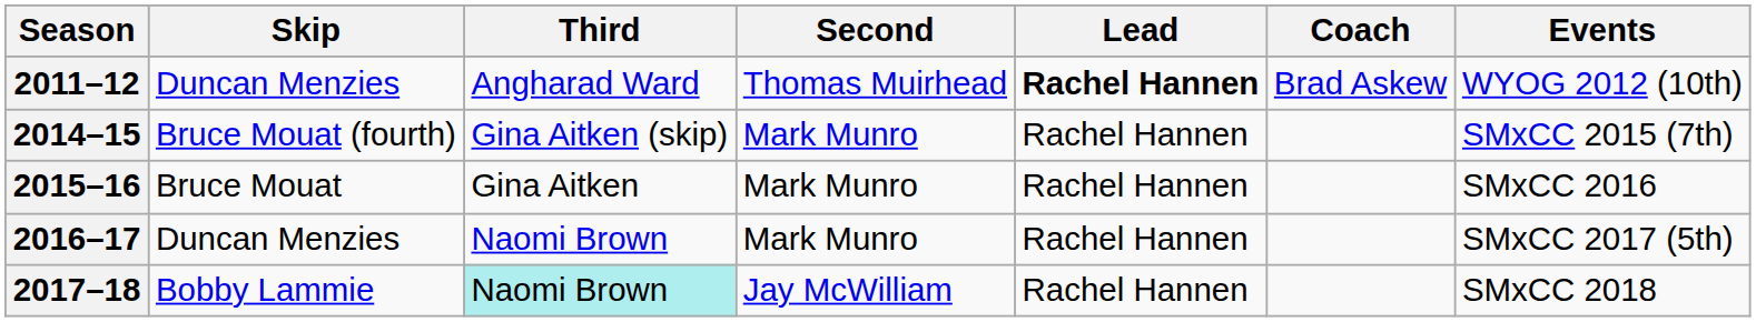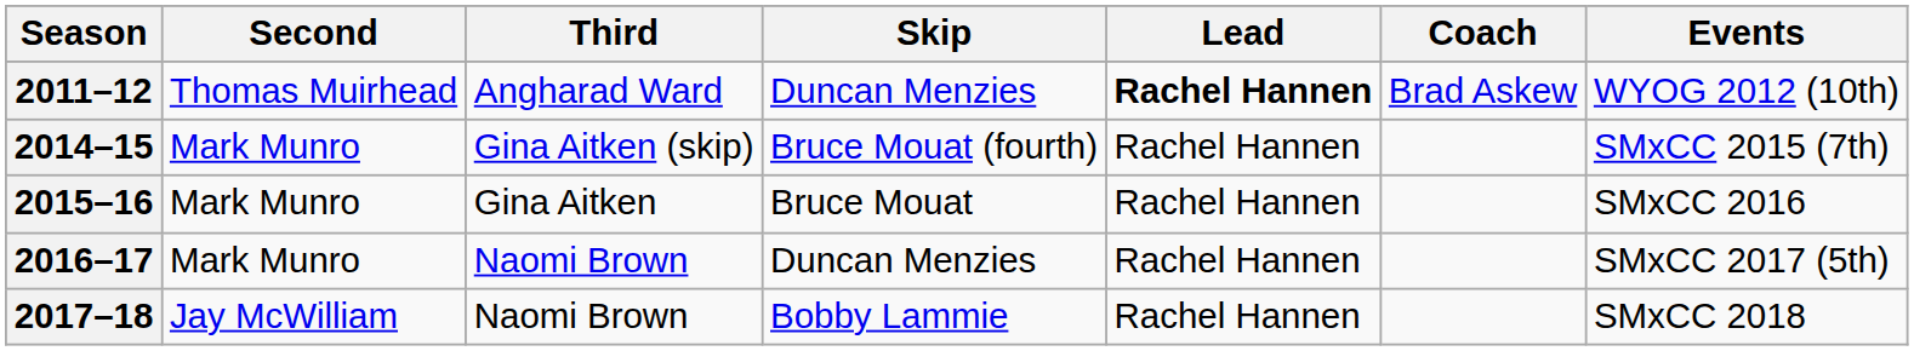 <table class="wikitable">
 <tr>
 <th scope="col">Season</th>
+<th scope="col">Second</th>
+<th scope="col">Third</th>
 <th scope="col">Skip</th>
-<th scope="col">Third</th>
-<th scope="col">Second</th>
 <th scope="col">Lead</th>
 <th scope="col">Coach</th>
 <th scope="col">Events</th>
 </tr>
 <tr>
 <th scope="row">2011–12</th>
+<td><a href='#'>Thomas Muirhead</a></td>
+<td><a href='#'>Angharad Ward</a></td>
 <td><a href='#'>Duncan Menzies</a></td>
-<td><a href='#'>Angharad Ward</a></td>
-<td><a href='#'>Thomas Muirhead</a></td>
 <td><strong>Rachel Hannen</strong></td>
 <td><a href='#'>Brad Askew</a></td>
 <td><a href='#'>WYOG 2012</a> (10th)</td>
 </tr>
 <tr>
 <th scope="row">2014–15</th>
+<td><a href='#'>Mark Munro</a></td>
+<td><a href='#'>Gina Aitken</a> (skip)</td>
 <td><a href='#'>Bruce Mouat</a> (fourth)</td>
-<td><a href='#'>Gina Aitken</a> (skip)</td>
-<td><a href='#'>Mark Munro</a></td>
 <td>Rachel Hannen</td>
 <td></td>
 <td><a href='#'>SMxCC</a> 2015 (7th)</td>
 </tr>
 <tr>
 <th scope="row">2015–16</th>
+<td>Mark Munro</td>
+<td>Gina Aitken</td>
 <td>Bruce Mouat</td>
-<td>Gina Aitken</td>
-<td>Mark Munro</td>
 <td>Rachel Hannen</td>
 <td></td>
 <td>SMxCC 2016 </td>
 </tr>
 <tr>
 <th scope="row">2016–17</th>
+<td>Mark Munro</td>
+<td><a href='#'>Naomi Brown</a></td>
 <td>Duncan Menzies</td>
-<td><a href='#'>Naomi Brown</a></td>
-<td>Mark Munro</td>
 <td>Rachel Hannen</td>
 <td></td>
 <td>SMxCC 2017 (5th)</td>
 </tr>
 <tr>
 <th scope="row">2017–18</th>
+<td><a href='#'>Jay McWilliam</a></td>
+<td>Naomi Brown</td>
 <td><a href='#'>Bobby Lammie</a></td>
-<td style="background: paleturquoise;">Naomi Brown</td>
-<td><a href='#'>Jay McWilliam</a></td>
 <td>Rachel Hannen</td>
 <td></td>
 <td>SMxCC 2018 </td>
 </tr>
 </table>
